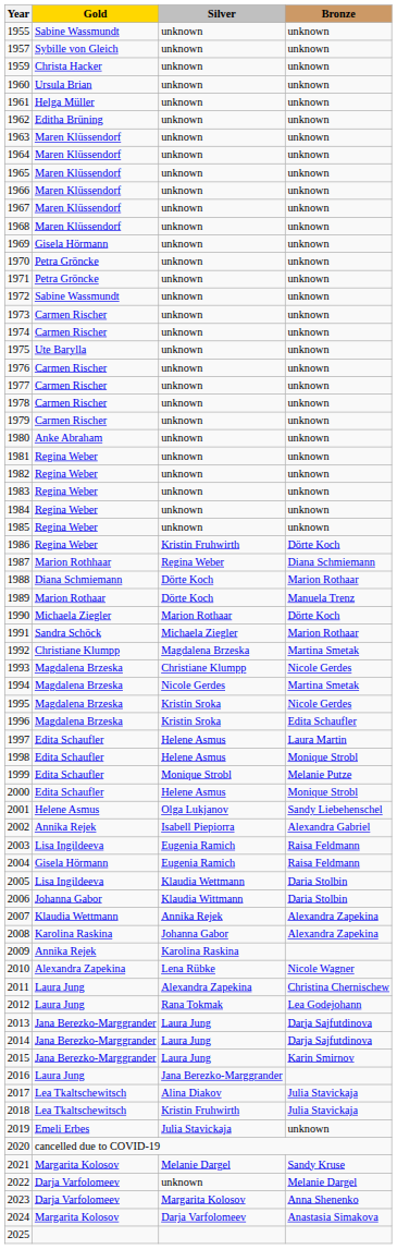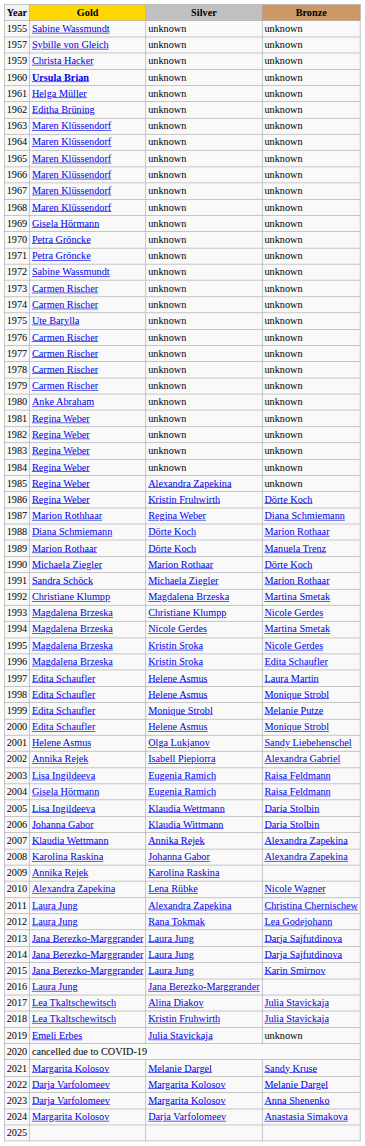 <table class="wikitable">
 <tr>
 <th>Year</th>
 <td align="center" bgcolor="gold"><strong>Gold</strong></td>
 <td align="center" bgcolor="silver"><strong>Silver</strong></td>
 <td align="center" bgcolor="cc9966"><strong>Bronze</strong></td>
 </tr>
 <tr>
 <td>1955</td>
 <td><a href='#'>Sabine Wassmundt</a></td>
 <td>unknown</td>
 <td>unknown</td>
 </tr>
 <tr>
 <td>1957</td>
 <td><a href='#'>Sybille von Gleich</a></td>
 <td>unknown</td>
 <td>unknown</td>
 </tr>
 <tr>
 <td>1959</td>
 <td><a href='#'>Christa Hacker</a></td>
 <td>unknown</td>
 <td>unknown</td>
 </tr>
 <tr>
 <td>1960</td>
-<td><a href='#'>Ursula Brian</a></td>
+<td><strong><a href='#'>Ursula Brian</a></strong></td>
 <td>unknown</td>
 <td>unknown</td>
 </tr>
 <tr>
 <td>1961</td>
 <td><a href='#'>Helga Müller</a></td>
 <td>unknown</td>
 <td>unknown</td>
 </tr>
 <tr>
 <td>1962</td>
 <td><a href='#'>Editha Brüning</a></td>
 <td>unknown</td>
 <td>unknown</td>
 </tr>
 <tr>
 <td>1963</td>
 <td><a href='#'>Maren Klüssendorf</a></td>
 <td>unknown</td>
 <td>unknown</td>
 </tr>
 <tr>
 <td>1964</td>
 <td><a href='#'>Maren Klüssendorf</a></td>
 <td>unknown</td>
 <td>unknown</td>
 </tr>
 <tr>
 <td>1965</td>
 <td><a href='#'>Maren Klüssendorf</a></td>
 <td>unknown</td>
 <td>unknown</td>
 </tr>
 <tr>
 <td>1966</td>
 <td><a href='#'>Maren Klüssendorf</a></td>
 <td>unknown</td>
 <td>unknown</td>
 </tr>
 <tr>
 <td>1967</td>
 <td><a href='#'>Maren Klüssendorf</a></td>
 <td>unknown</td>
 <td>unknown</td>
 </tr>
 <tr>
 <td>1968</td>
 <td><a href='#'>Maren Klüssendorf</a></td>
 <td>unknown</td>
 <td>unknown</td>
 </tr>
 <tr>
 <td>1969</td>
 <td><a href='#'>Gisela Hörmann</a></td>
 <td>unknown</td>
 <td>unknown</td>
 </tr>
 <tr>
 <td>1970</td>
 <td><a href='#'>Petra Gröncke</a></td>
 <td>unknown</td>
 <td>unknown</td>
 </tr>
 <tr>
 <td>1971</td>
 <td><a href='#'>Petra Gröncke</a></td>
 <td>unknown</td>
 <td>unknown</td>
 </tr>
 <tr>
 <td>1972</td>
 <td><a href='#'>Sabine Wassmundt</a></td>
 <td>unknown</td>
 <td>unknown</td>
 </tr>
 <tr>
 <td>1973</td>
 <td><a href='#'>Carmen Rischer</a></td>
 <td>unknown</td>
 <td>unknown</td>
 </tr>
 <tr>
 <td>1974</td>
 <td><a href='#'>Carmen Rischer</a></td>
 <td>unknown</td>
 <td>unknown</td>
 </tr>
 <tr>
 <td>1975</td>
 <td><a href='#'>Ute Barylla</a></td>
 <td>unknown</td>
 <td>unknown</td>
 </tr>
 <tr>
 <td>1976</td>
 <td><a href='#'>Carmen Rischer</a></td>
 <td>unknown</td>
 <td>unknown</td>
 </tr>
 <tr>
 <td>1977</td>
 <td><a href='#'>Carmen Rischer</a></td>
 <td>unknown</td>
 <td>unknown</td>
 </tr>
 <tr>
 <td>1978</td>
 <td><a href='#'>Carmen Rischer</a></td>
 <td>unknown</td>
 <td>unknown</td>
 </tr>
 <tr>
 <td>1979</td>
 <td><a href='#'>Carmen Rischer</a></td>
 <td>unknown</td>
 <td>unknown</td>
 </tr>
 <tr>
 <td>1980</td>
 <td><a href='#'>Anke Abraham</a></td>
 <td>unknown</td>
 <td>unknown</td>
 </tr>
 <tr>
 <td>1981</td>
 <td><a href='#'>Regina Weber</a></td>
 <td>unknown</td>
 <td>unknown</td>
 </tr>
 <tr>
 <td>1982</td>
 <td><a href='#'>Regina Weber</a></td>
 <td>unknown</td>
 <td>unknown</td>
 </tr>
 <tr>
 <td>1983</td>
 <td><a href='#'>Regina Weber</a></td>
 <td>unknown</td>
 <td>unknown</td>
 </tr>
 <tr>
 <td>1984</td>
 <td><a href='#'>Regina Weber</a></td>
 <td>unknown</td>
 <td>unknown</td>
 </tr>
 <tr>
 <td>1985</td>
 <td><a href='#'>Regina Weber</a></td>
-<td>unknown</td>
+<td><a href='#'>Alexandra Zapekina</a></td>
 <td>unknown</td>
 </tr>
 <tr>
 <td>1986</td>
 <td><a href='#'>Regina Weber</a></td>
 <td><a href='#'>Kristin Fruhwirth</a></td>
 <td><a href='#'>Dörte Koch</a></td>
 </tr>
 <tr>
 <td>1987</td>
 <td><a href='#'>Marion Rothhaar</a></td>
 <td><a href='#'>Regina Weber</a></td>
 <td><a href='#'>Diana Schmiemann</a></td>
 </tr>
 <tr>
 <td>1988</td>
 <td><a href='#'>Diana Schmiemann</a></td>
 <td><a href='#'>Dörte Koch</a></td>
 <td><a href='#'>Marion Rothaar</a></td>
 </tr>
 <tr>
 <td>1989</td>
 <td><a href='#'>Marion Rothaar</a></td>
 <td><a href='#'>Dörte Koch</a></td>
 <td><a href='#'>Manuela Trenz</a></td>
 </tr>
 <tr>
 <td>1990</td>
 <td><a href='#'>Michaela Ziegler</a></td>
 <td><a href='#'>Marion Rothaar</a></td>
 <td><a href='#'>Dörte Koch</a></td>
 </tr>
 <tr>
 <td>1991</td>
 <td><a href='#'>Sandra Schöck</a></td>
 <td><a href='#'>Michaela Ziegler</a></td>
 <td><a href='#'>Marion Rothaar</a></td>
 </tr>
 <tr>
 <td>1992</td>
 <td><a href='#'>Christiane Klumpp</a></td>
 <td><a href='#'>Magdalena Brzeska</a></td>
 <td><a href='#'>Martina Smetak</a></td>
 </tr>
 <tr>
 <td>1993</td>
 <td><a href='#'>Magdalena Brzeska</a></td>
 <td><a href='#'>Christiane Klumpp</a></td>
 <td><a href='#'>Nicole Gerdes</a></td>
 </tr>
 <tr>
 <td>1994</td>
 <td><a href='#'>Magdalena Brzeska</a></td>
 <td><a href='#'>Nicole Gerdes</a></td>
 <td><a href='#'>Martina Smetak</a></td>
 </tr>
 <tr>
 <td>1995</td>
 <td><a href='#'>Magdalena Brzeska</a></td>
 <td><a href='#'>Kristin Sroka</a></td>
 <td><a href='#'>Nicole Gerdes</a></td>
 </tr>
 <tr>
 <td>1996</td>
 <td><a href='#'>Magdalena Brzeska</a></td>
 <td><a href='#'>Kristin Sroka</a></td>
 <td><a href='#'>Edita Schaufler</a></td>
 </tr>
 <tr>
 <td>1997</td>
 <td><a href='#'>Edita Schaufler</a></td>
 <td><a href='#'>Helene Asmus</a></td>
 <td><a href='#'>Laura Martin</a></td>
 </tr>
 <tr>
 <td>1998</td>
 <td><a href='#'>Edita Schaufler</a></td>
 <td><a href='#'>Helene Asmus</a></td>
 <td><a href='#'>Monique Strobl</a></td>
 </tr>
 <tr>
 <td>1999</td>
 <td><a href='#'>Edita Schaufler</a></td>
 <td><a href='#'>Monique Strobl</a></td>
 <td><a href='#'>Melanie Putze</a></td>
 </tr>
 <tr>
 <td>2000</td>
 <td><a href='#'>Edita Schaufler</a></td>
 <td><a href='#'>Helene Asmus</a></td>
 <td><a href='#'>Monique Strobl</a></td>
 </tr>
 <tr>
 <td>2001</td>
 <td><a href='#'>Helene Asmus</a></td>
 <td><a href='#'>Olga Lukjanov</a></td>
 <td><a href='#'>Sandy Liebehenschel</a></td>
 </tr>
 <tr>
 <td>2002</td>
 <td><a href='#'>Annika Rejek</a></td>
 <td><a href='#'>Isabell Piepiorra</a></td>
 <td><a href='#'>Alexandra Gabriel</a></td>
 </tr>
 <tr>
 <td>2003</td>
 <td><a href='#'>Lisa Ingildeeva</a></td>
 <td><a href='#'>Eugenia Ramich</a></td>
 <td><a href='#'>Raisa Feldmann</a></td>
 </tr>
 <tr>
 <td>2004</td>
 <td><a href='#'>Gisela Hörmann</a></td>
 <td><a href='#'>Eugenia Ramich</a></td>
 <td><a href='#'>Raisa Feldmann</a></td>
 </tr>
 <tr>
 <td>2005</td>
 <td><a href='#'>Lisa Ingildeeva</a></td>
 <td><a href='#'>Klaudia Wettmann</a></td>
 <td><a href='#'>Daria Stolbin</a></td>
 </tr>
 <tr>
 <td>2006</td>
 <td><a href='#'>Johanna Gabor</a></td>
 <td><a href='#'>Klaudia Wittmann</a></td>
 <td><a href='#'>Daria Stolbin</a></td>
 </tr>
 <tr>
 <td>2007 </td>
 <td><a href='#'>Klaudia Wettmann</a></td>
 <td><a href='#'>Annika Rejek</a></td>
 <td><a href='#'>Alexandra Zapekina</a></td>
 </tr>
 <tr>
 <td>2008</td>
 <td><a href='#'>Karolina Raskina</a></td>
 <td><a href='#'>Johanna Gabor</a></td>
 <td><a href='#'>Alexandra Zapekina</a></td>
 </tr>
 <tr>
 <td>2009</td>
 <td><a href='#'>Annika Rejek</a></td>
 <td><a href='#'>Karolina Raskina</a></td>
 <td></td>
 </tr>
 <tr>
 <td>2010</td>
 <td><a href='#'>Alexandra Zapekina</a></td>
 <td><a href='#'>Lena Rübke</a></td>
 <td><a href='#'>Nicole Wagner</a></td>
 </tr>
 <tr>
 <td>2011</td>
 <td><a href='#'>Laura Jung</a></td>
 <td><a href='#'>Alexandra Zapekina</a></td>
 <td><a href='#'>Christina Chernischew</a></td>
 </tr>
 <tr>
 <td>2012</td>
 <td><a href='#'>Laura Jung</a></td>
 <td><a href='#'>Rana Tokmak</a></td>
 <td><a href='#'>Lea Godejohann</a></td>
 </tr>
 <tr>
 <td>2013</td>
 <td><a href='#'>Jana Berezko-Marggrander</a></td>
 <td><a href='#'>Laura Jung</a></td>
 <td><a href='#'>Darja Sajfutdinova</a></td>
 </tr>
 <tr>
 <td>2014</td>
 <td><a href='#'>Jana Berezko-Marggrander</a></td>
 <td><a href='#'>Laura Jung</a></td>
 <td><a href='#'>Darja Sajfutdinova</a></td>
 </tr>
 <tr>
 <td>2015</td>
 <td><a href='#'>Jana Berezko-Marggrander</a></td>
 <td><a href='#'>Laura Jung</a></td>
 <td><a href='#'>Karin Smirnov</a></td>
 </tr>
 <tr>
 <td>2016</td>
 <td><a href='#'>Laura Jung</a></td>
 <td><a href='#'>Jana Berezko-Marggrander</a></td>
 <td></td>
 </tr>
 <tr>
 <td>2017</td>
 <td><a href='#'>Lea Tkaltschewitsch</a></td>
 <td><a href='#'>Alina Diakov</a></td>
 <td><a href='#'>Julia Stavickaja</a></td>
 </tr>
 <tr>
 <td>2018</td>
 <td><a href='#'>Lea Tkaltschewitsch</a></td>
 <td><a href='#'>Kristin Fruhwirth</a></td>
 <td><a href='#'>Julia Stavickaja</a></td>
 </tr>
 <tr>
 <td>2019</td>
 <td><a href='#'>Emeli Erbes</a></td>
 <td><a href='#'>Julia Stavickaja</a></td>
 <td>unknown</td>
 </tr>
 <tr>
 <td>2020</td>
 <td colspan="3">cancelled due to COVID-19</td>
 </tr>
 <tr>
 <td>2021</td>
 <td><a href='#'>Margarita Kolosov</a></td>
 <td><a href='#'>Melanie Dargel</a></td>
 <td><a href='#'>Sandy Kruse</a></td>
 </tr>
 <tr>
 <td>2022</td>
 <td><a href='#'>Darja Varfolomeev</a></td>
-<td>unknown</td>
+<td><a href='#'>Margarita Kolosov</a></td>
 <td><a href='#'>Melanie Dargel</a></td>
 </tr>
 <tr>
 <td>2023</td>
 <td><a href='#'>Darja Varfolomeev</a></td>
 <td><a href='#'>Margarita Kolosov</a></td>
 <td><a href='#'>Anna Shenenko</a></td>
 </tr>
 <tr>
 <td>2024</td>
 <td><a href='#'>Margarita Kolosov</a></td>
 <td><a href='#'>Darja Varfolomeev</a></td>
 <td><a href='#'>Anastasia Simakova</a></td>
 </tr>
 <tr>
 <td>2025</td>
 <td></td>
 <td></td>
 <td></td>
 </tr>
 </table>
